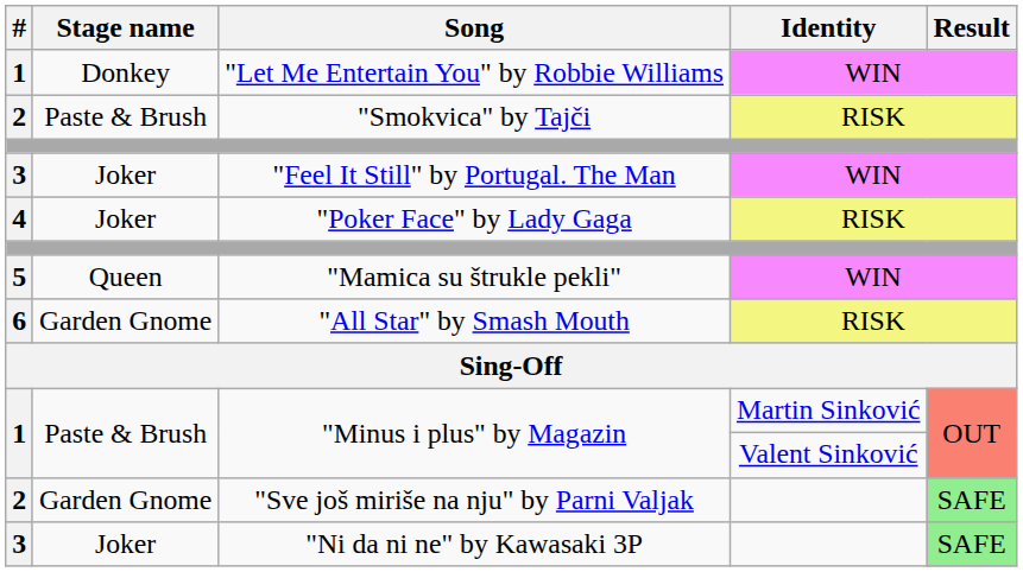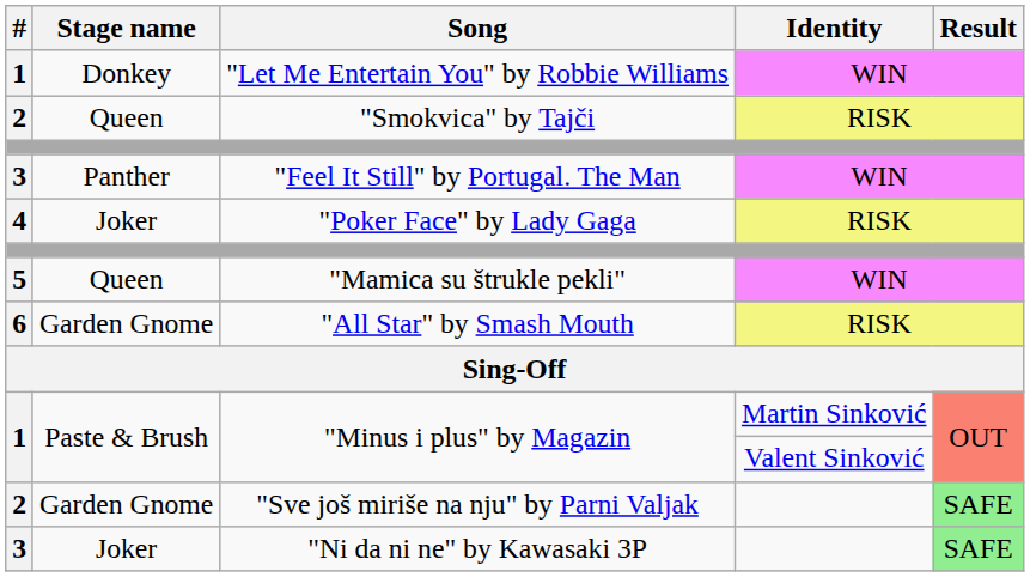 <table class="wikitable plainrowheaders" style="text-align: center;">
 <tr>
 <th>#</th>
 <th>Stage name</th>
 <th>Song</th>
 <th>Identity</th>
 <th>Result</th>
 </tr>
 <tr>
 <th>1</th>
 <td>Donkey</td>
 <td>"<a href='#'>Let Me Entertain You</a>" by <a href='#'>Robbie Williams</a></td>
 <td colspan="2" bgcolor="F888FD">WIN</td>
 </tr>
 <tr>
 <th>2</th>
-<td>Paste & Brush</td>
+<td>Queen</td>
 <td>"Smokvica" by <a href='#'>Tajči</a></td>
 <td colspan="2" bgcolor="F3F781">RISK</td>
 </tr>
 <tr>
 <th colspan="5" style="background:darkgrey"></th>
 </tr>
 <tr>
 <th>3</th>
-<td>Joker</td>
+<td>Panther</td>
 <td>"<a href='#'>Feel It Still</a>" by <a href='#'>Portugal. The Man</a></td>
 <td colspan="2" bgcolor="F888FD">WIN</td>
 </tr>
 <tr>
 <th>4</th>
 <td>Joker</td>
 <td>"<a href='#'>Poker Face</a>" by <a href='#'>Lady Gaga</a></td>
 <td colspan="2" bgcolor="F3F781">RISK</td>
 </tr>
 <tr>
 <th colspan="5" style="background:darkgrey"></th>
 </tr>
 <tr>
 <th>5</th>
 <td>Queen</td>
 <td>"Mamica su štrukle pekli"</td>
 <td colspan="2" bgcolor="F888FD">WIN</td>
 </tr>
 <tr>
 <th>6</th>
 <td>Garden Gnome</td>
 <td>"<a href='#'>All Star</a>" by <a href='#'>Smash Mouth</a></td>
 <td colspan="2" bgcolor="F3F781">RISK</td>
 </tr>
 <tr>
 <th colspan="5">Sing-Off</th>
 </tr>
 <tr>
 <th rowspan="2">1</th>
 <td rowspan="2">Paste & Brush</td>
 <td rowspan="2">"Minus i plus" by <a href='#'>Magazin</a></td>
 <td><a href='#'>Martin Sinković</a></td>
 <td rowspan="2" bgcolor="salmon">OUT</td>
 </tr>
 <tr>
 <td><a href='#'>Valent Sinković</a></td>
 </tr>
 <tr>
 <th>2</th>
 <td>Garden Gnome</td>
 <td>"Sve još miriše na nju" by <a href='#'>Parni Valjak</a></td>
 <td></td>
 <td bgcolor="lightgreen">SAFE</td>
 </tr>
 <tr>
 <th>3</th>
 <td>Joker</td>
 <td>"Ni da ni ne" by Kawasaki 3P</td>
 <td></td>
 <td bgcolor="lightgreen">SAFE</td>
 </tr>
 </table>
